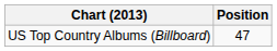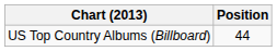 <table class="wikitable">
 <tr>
 <th>Chart (2013)</th>
 <th>Position</th>
 </tr>
 <tr>
 <td>US Top Country Albums (<em>Billboard</em>)</td>
-<td style="text-align:center;">47</td>
+<td style="text-align:center;">44</td>
 </tr>
 </table>
